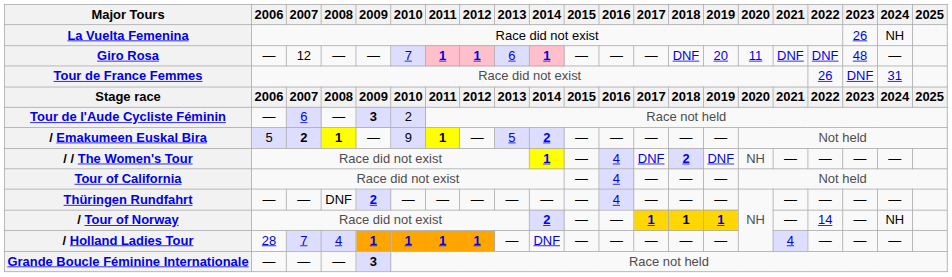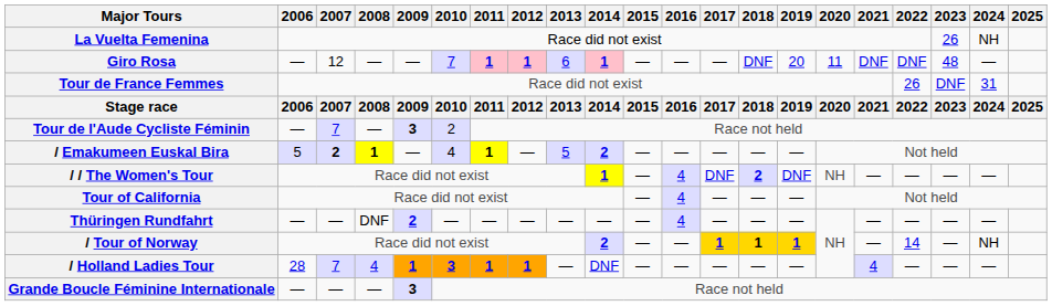 <table class="wikitable plainrowheaders">
 <tr style="background:#EEEEEE;">
 <th>Major Tours</th>
 <th>2006</th>
 <th>2007</th>
 <th>2008</th>
 <th>2009</th>
 <th>2010</th>
 <th>2011</th>
 <th>2012</th>
 <th>2013</th>
 <th>2014</th>
 <th>2015</th>
 <th>2016</th>
 <th>2017</th>
 <th>2018</th>
 <th>2019</th>
 <th>2020</th>
 <th>2021</th>
 <th>2022</th>
 <th>2023</th>
 <th>2024</th>
 <th>2025</th>
 </tr>
 <tr style="text-align:center;">
 <th scope="row"> <a href='#'>La Vuelta Femenina</a></th>
 <td colspan=17>Race did not exist</td>
 <td><a href='#'>26</a></td>
 <td>NH</td>
 <td></td>
 </tr>
 <tr style="text-align:center;">
 <th scope="row"> <a href='#'>Giro Rosa</a></th>
 <td>—</td>
 <td>12</td>
 <td>—</td>
 <td>—</td>
 <td style="background:#ddf;"><a href='#'>7</a></td>
 <td style="background:pink;"><a href='#'><strong>1</strong></a></td>
 <td style="background:pink;"><a href='#'><strong>1</strong></a></td>
 <td style="background:#ddf;"><a href='#'>6</a></td>
 <td style="background:pink;"><a href='#'><strong>1</strong></a></td>
 <td>—</td>
 <td>—</td>
 <td>—</td>
 <td><a href='#'>DNF</a></td>
 <td><a href='#'>20</a></td>
 <td><a href='#'>11</a></td>
 <td><a href='#'>DNF</a></td>
 <td><a href='#'>DNF</a></td>
 <td><a href='#'>48</a></td>
 <td>—</td>
 <td></td>
 </tr>
 <tr style="text-align:center;">
 <th scope="row"> <a href='#'>Tour de France Femmes</a></th>
 <td style="color:#4d4d4d;" colspan=16>Race did not exist</td>
 <td><a href='#'>26</a></td>
 <td><a href='#'>DNF</a></td>
 <td><a href='#'>31</a></td>
 <td></td>
 </tr>
 <tr style="background:#EEEEEE;">
 <th>Stage race</th>
 <th>2006</th>
 <th>2007</th>
 <th>2008</th>
 <th>2009</th>
 <th>2010</th>
 <th>2011</th>
 <th>2012</th>
 <th>2013</th>
 <th>2014</th>
 <th>2015</th>
 <th>2016</th>
 <th>2017</th>
 <th>2018</th>
 <th>2019</th>
 <th>2020</th>
 <th>2021</th>
 <th>2022</th>
 <th>2023</th>
 <th>2024</th>
 <th>2025</th>
 </tr>
 <tr style="text-align:center;">
 <th scope="row"> <a href='#'>Tour de l'Aude Cycliste Féminin</a></th>
 <td>—</td>
-<td style="background:#ddf;"><a href='#'>6</a></td>
+<td style="background:#ddf;"><a href='#'>7</a></td>
 <td>—</td>
 <td style="background:#ddf;"><strong>3</strong></td>
 <td style="background:#ddf;">2</td>
 <td style="color:#4d4d4d;" colspan=15>Race not held</td>
 </tr>
 <tr style="text-align:center;">
 <th scope="row"> /  <a href='#'>Emakumeen Euskal Bira</a></th>
 <td style="background:#ddf;">5</td>
 <td style="background:#ddf;"><strong>2</strong></td>
 <td style="background:yellow;"><strong>1</strong></td>
 <td>—</td>
-<td style="background:#ddf;">9</td>
+<td style="background:#ddf;">4</td>
 <td style="background:yellow;"><strong>1</strong></td>
 <td>—</td>
 <td style="background:#ddf;"><a href='#'>5</a></td>
 <td style="background:#ddf;"><a href='#'><strong>2</strong></a></td>
 <td>—</td>
 <td>—</td>
 <td>—</td>
 <td>—</td>
 <td>—</td>
 <td style="color:#4d4d4d;" colspan=6>Not held</td>
 </tr>
 <tr style="text-align:center;">
 <th scope="row"> /  /  <a href='#'>The Women's Tour</a></th>
 <td style="color:#4d4d4d;" colspan=8>Race did not exist</td>
 <td style="background:yellow;"><a href='#'><strong>1</strong></a></td>
 <td>—</td>
 <td style="background:#ddf;"><a href='#'>4</a></td>
 <td><a href='#'>DNF</a></td>
 <td style="background:#ddf;"><a href='#'><strong>2</strong></a></td>
 <td><a href='#'>DNF</a></td>
 <td style="color:#4d4d4d;">NH</td>
 <td>—</td>
 <td>—</td>
 <td>—</td>
 <td>—</td>
 <td></td>
 </tr>
 <tr style="text-align:center;">
 <th scope="row"> <a href='#'>Tour of California</a></th>
 <td style="color:#4d4d4d;" colspan=9>Race did not exist</td>
 <td>—</td>
 <td style="background:#ddf;"><a href='#'>4</a></td>
 <td>—</td>
 <td>—</td>
 <td>—</td>
 <td style="color:#4d4d4d;" colspan=6>Not held</td>
 </tr>
 <tr style="text-align:center;">
 <th scope="row"> <a href='#'>Thüringen Rundfahrt</a></th>
 <td>—</td>
 <td>—</td>
 <td>DNF</td>
 <td style="background:#ddf;"><a href='#'><strong>2</strong></a></td>
 <td>—</td>
 <td>—</td>
 <td>—</td>
 <td>—</td>
 <td>—</td>
 <td>—</td>
 <td style="background:#ddf;"><a href='#'>4</a></td>
 <td>—</td>
 <td>—</td>
 <td>—</td>
 <td style="color:#4d4d4d;" rowspan=3>NH</td>
 <td>—</td>
 <td>—</td>
 <td>—</td>
 <td>—</td>
 </tr>
 <tr style="text-align:center;">
 <th scope="row"> /  <a href='#'>Tour of Norway</a></th>
 <td style="color:#4d4d4d;" colspan=8>Race did not exist</td>
 <td style="background:#ddf;"><a href='#'><strong>2</strong></a></td>
 <td>—</td>
 <td>—</td>
 <td style="background:gold;"><a href='#'><strong>1</strong></a></td>
 <td style="background:gold;"><strong>1</strong></td>
 <td style="background:gold;"><a href='#'><strong>1</strong></a></td>
 <td>—</td>
 <td><a href='#'>14</a></td>
 <td>—</td>
 <td>NH</td>
 <td></td>
 </tr>
 <tr style="text-align:center;">
 <th scope="row"> /  <a href='#'>Holland Ladies Tour</a></th>
 <td><a href='#'>28</a></td>
 <td style="background:#ddf;"><a href='#'>7</a></td>
 <td style="background:#ddf;"><a href='#'>4</a></td>
 <td style="background:orange;"><a href='#'><strong>1</strong></a></td>
-<td style="background:orange;"><a href='#'><strong>1</strong></a></td>
+<td style="background:orange;"><a href='#'><strong>3</strong></a></td>
 <td style="background:orange;"><a href='#'><strong>1</strong></a></td>
 <td style="background:orange;"><a href='#'><strong>1</strong></a></td>
 <td>—</td>
 <td><a href='#'>DNF</a></td>
 <td>—</td>
 <td>—</td>
 <td>—</td>
 <td>—</td>
 <td>—</td>
 <td style="background:#ddf;"><a href='#'>4</a></td>
 <td>—</td>
 <td>—</td>
 <td>—</td>
 <td></td>
 </tr>
 <tr style="text-align:center;">
 <th scope="row"> <a href='#'>Grande Boucle Féminine Internationale</a></th>
 <td>—</td>
 <td>—</td>
 <td>—</td>
 <td style="background:#ddf;"><strong>3</strong></td>
 <td style="color:#4d4d4d;" colspan=16>Race not held</td>
 </tr>
 </table>
